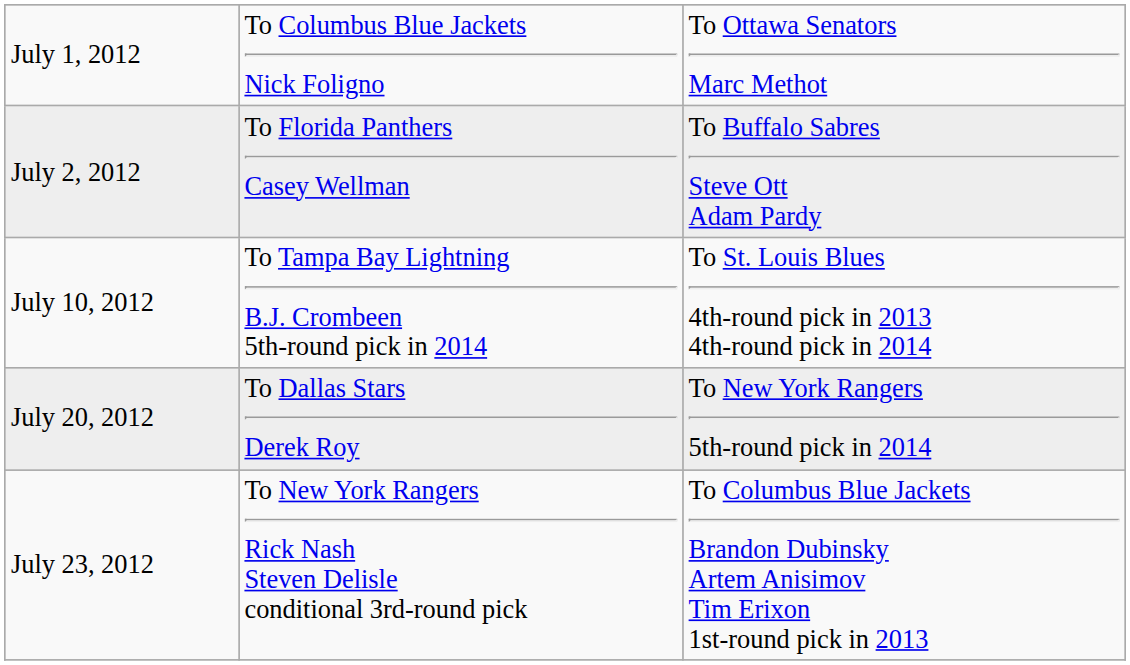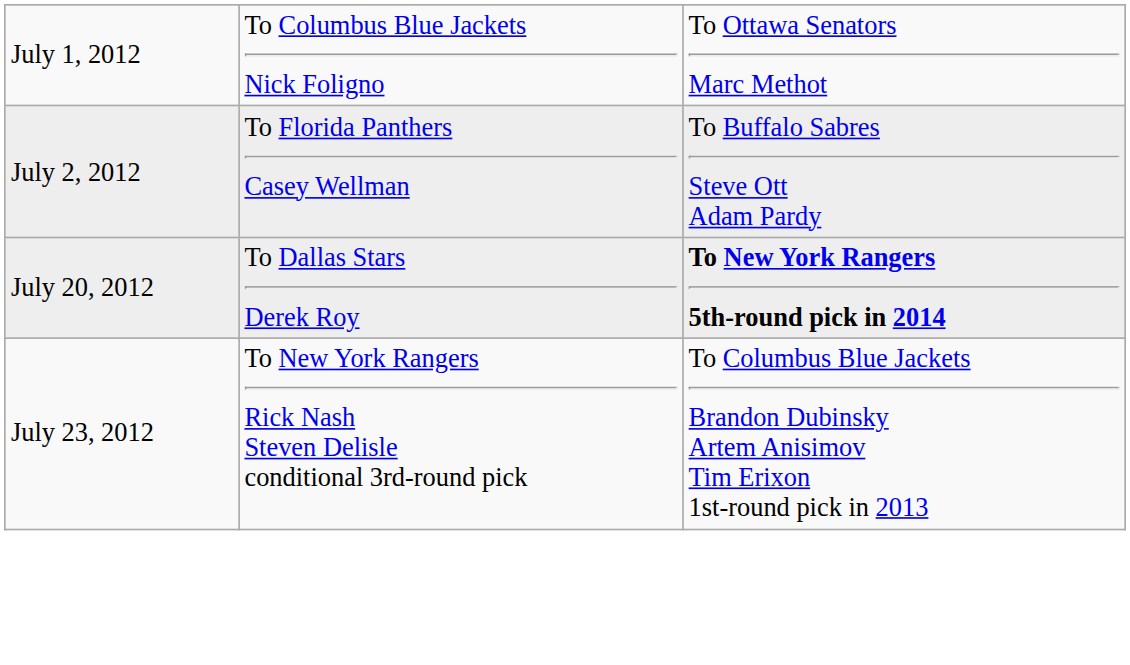 <table class="wikitable" style="border:1px solid #999999; width:680px;">
 <tr>
 <td>July 1, 2012</td>
 <td valign="top">To <a href='#'>Columbus Blue Jackets</a><hr><a href='#'>Nick Foligno</a></td>
 <td valign="top">To <a href='#'>Ottawa Senators</a><hr><a href='#'>Marc Methot</a></td>
 </tr>
 <tr bgcolor="eeeeee">
 <td>July 2, 2012</td>
 <td valign="top">To <a href='#'>Florida Panthers</a><hr><a href='#'>Casey Wellman</a></td>
 <td valign="top">To <a href='#'>Buffalo Sabres</a><hr><a href='#'>Steve Ott</a><br><a href='#'>Adam Pardy</a></td>
 </tr>
-<tr>
-<td>July 10, 2012</td>
-<td valign="top">To <a href='#'>Tampa Bay Lightning</a><hr><a href='#'>B.J. Crombeen</a><br>5th-round pick in <a href='#'>2014</a></td>
-<td valign="top">To <a href='#'>St. Louis Blues</a><hr>4th-round pick in <a href='#'>2013</a><br>4th-round pick in <a href='#'>2014</a></td>
-</tr>
 <tr bgcolor="eeeeee">
 <td>July 20, 2012</td>
 <td valign="top">To <a href='#'>Dallas Stars</a><hr><a href='#'>Derek Roy</a></td>
-<td valign="top">To <a href='#'>New York Rangers</a><hr>5th-round pick in <a href='#'>2014</a></td>
+<td valign="top"><strong>To <a href='#'>New York Rangers</a><hr>5th-round pick in <a href='#'>2014</a></strong></td>
 </tr>
 <tr>
 <td>July 23, 2012</td>
 <td valign="top">To <a href='#'>New York Rangers</a><hr><a href='#'>Rick Nash</a><br><a href='#'>Steven Delisle</a><br>conditional 3rd-round pick</td>
 <td valign="top">To <a href='#'>Columbus Blue Jackets</a><hr><a href='#'>Brandon Dubinsky</a><br><a href='#'>Artem Anisimov</a><br><a href='#'>Tim Erixon</a><br>1st-round pick in <a href='#'>2013</a></td>
 </tr>
 </table>
